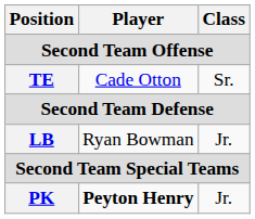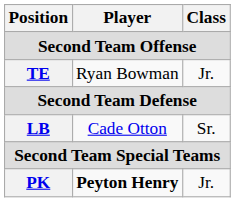 <table class="wikitable">
 <tr>
 <th>Position</th>
 <th>Player</th>
 <th>Class</th>
 </tr>
 <tr>
 <td colspan="4" style="text-align:center; background:#ddd;"><strong>Second Team Offense</strong></td>
 </tr>
 <tr style="text-align:center;">
 <th><a href='#'>TE</a></th>
-<td><a href='#'>Cade Otton</a></td>
-<td>Sr.</td>
+<td>Ryan Bowman</td>
+<td>Jr.</td>
 </tr>
 <tr>
 <td colspan="4" style="text-align:center; background:#ddd;"><strong>Second Team Defense</strong></td>
 </tr>
 <tr style="text-align:center;">
 <th><a href='#'>LB</a></th>
-<td>Ryan Bowman</td>
-<td>Jr.</td>
+<td><a href='#'>Cade Otton</a></td>
+<td>Sr.</td>
 </tr>
 <tr>
 <td colspan="4" style="text-align:center; background:#ddd;"><strong>Second Team Special Teams</strong></td>
 </tr>
 <tr style="text-align:center;">
 <th><a href='#'>PK</a></th>
 <td><strong>Peyton Henry</strong></td>
 <td>Jr.</td>
 </tr>
 </table>
